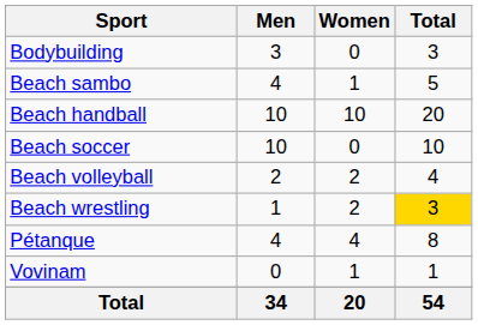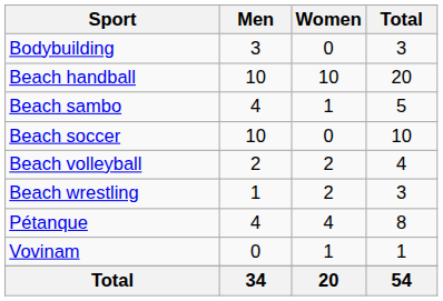 <table class="wikitable sortable" style="text-align:center;">
 <tr>
 <th width=180>Sport</th>
 <th width=55>Men</th>
 <th width=55>Women</th>
 <th width=55>Total</th>
 </tr>
 <tr>
 <td align=left><a href='#'>Bodybuilding</a></td>
 <td>3</td>
 <td>0</td>
 <td>3</td>
 </tr>
 <tr>
+<td align=left><a href='#'>Beach handball</a></td>
+<td>10</td>
+<td>10</td>
+<td>20</td>
+</tr>
+<tr>
 <td align=left><a href='#'>Beach sambo</a></td>
 <td>4</td>
 <td>1</td>
 <td>5</td>
-</tr>
-<tr>
-<td align=left><a href='#'>Beach handball</a></td>
-<td>10</td>
-<td>10</td>
-<td>20</td>
 </tr>
 <tr>
 <td align=left><a href='#'>Beach soccer</a></td>
 <td>10</td>
 <td>0</td>
 <td>10</td>
 </tr>
 <tr>
 <td align=left><a href='#'>Beach volleyball</a></td>
 <td>2</td>
 <td>2</td>
 <td>4</td>
 </tr>
 <tr>
 <td align=left><a href='#'>Beach wrestling</a></td>
 <td>1</td>
 <td>2</td>
-<td style="background: gold;">3</td>
+<td>3</td>
 </tr>
 <tr>
 <td align=left><a href='#'>Pétanque</a></td>
 <td>4</td>
 <td>4</td>
 <td>8</td>
 </tr>
 <tr>
 <td align=left><a href='#'>Vovinam</a></td>
 <td>0</td>
 <td>1</td>
 <td>1</td>
 </tr>
 <tr>
 </tr>
 <tr class="sortbottom">
 <th>Total</th>
 <th>34</th>
 <th>20</th>
 <th>54</th>
 </tr>
 </table>
